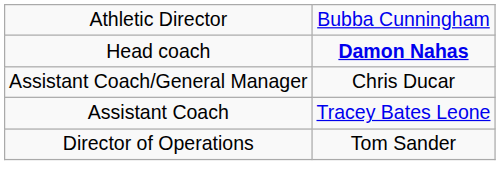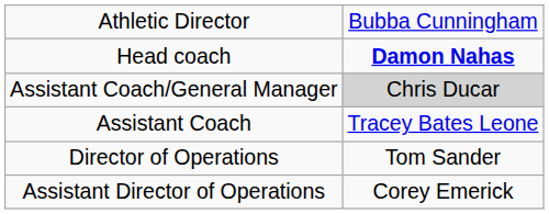 <table class="wikitable" style="text-align:center;">
 <tr>
 <td>Athletic Director</td>
 <td><a href='#'>Bubba Cunningham</a></td>
 </tr>
 <tr>
 <td>Head coach</td>
 <td><strong><a href='#'>Damon Nahas</a></strong></td>
 </tr>
 <tr>
 <td>Assistant Coach/General Manager</td>
-<td>Chris Ducar</td>
+<td style="background: lightgrey;">Chris Ducar</td>
 </tr>
 <tr>
 <td>Assistant Coach</td>
 <td><a href='#'>Tracey Bates Leone</a></td>
 </tr>
 <tr>
 <td>Director of Operations</td>
 <td>Tom Sander</td>
 </tr>
+<tr>
+<td>Assistant Director of Operations</td>
+<td>Corey Emerick</td>
+</tr>
 </table>
